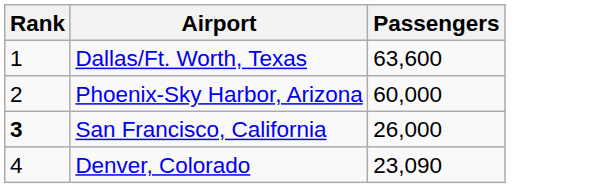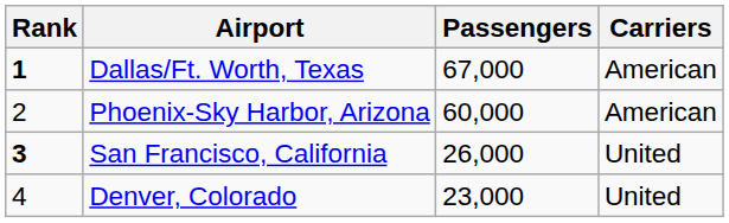 <table class="wikitable sortable" style="font-size: 95%">
 <tr>
 <th>Rank</th>
 <th>Airport</th>
 <th>Passengers</th>
+<th>Carriers</th>
 </tr>
 <tr>
-<td>1</td>
+<td><strong>1</strong></td>
 <td><a href='#'>Dallas/Ft. Worth, Texas</a></td>
-<td>63,600</td>
+<td>67,000</td>
+<td>American</td>
 </tr>
 <tr>
 <td>2</td>
 <td><a href='#'>Phoenix-Sky Harbor, Arizona</a></td>
 <td>60,000</td>
+<td>American</td>
 </tr>
 <tr>
 <td><strong>3</strong></td>
 <td><a href='#'>San Francisco, California</a></td>
 <td>26,000</td>
+<td>United</td>
 </tr>
 <tr>
 <td>4</td>
 <td><a href='#'>Denver, Colorado</a></td>
-<td>23,090</td>
+<td>23,000</td>
+<td>United</td>
 </tr>
 </table>
